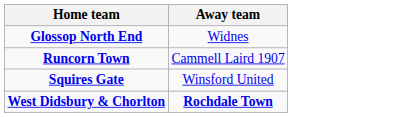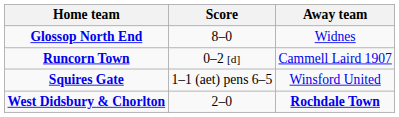 <table class="wikitable" style="text-align: center">
 <tr>
 <th>Home team</th>
+<th>Score</th>
 <th>Away team</th>
 </tr>
 <tr>
 <td><strong><a href='#'>Glossop North End</a></strong></td>
+<td>8–0</td>
 <td><a href='#'>Widnes</a></td>
 </tr>
 <tr>
 <td><strong><a href='#'>Runcorn Town</a></strong></td>
+<td>0–2 <small>[d]</small></td>
 <td><a href='#'>Cammell Laird 1907</a></td>
 </tr>
 <tr>
 <td><strong><a href='#'>Squires Gate</a></strong></td>
+<td>1–1 (aet) pens 6–5</td>
 <td><a href='#'>Winsford United</a></td>
 </tr>
 <tr>
 <td><strong><a href='#'>West Didsbury & Chorlton</a></strong></td>
+<td>2–0</td>
 <td><strong><a href='#'>Rochdale Town</a></strong></td>
 </tr>
 </table>
